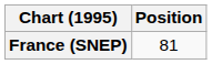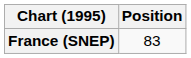 <table class="wikitable plainrowheaders" style="text-align:center">
 <tr>
 <th>Chart (1995)</th>
 <th>Position</th>
 </tr>
 <tr>
 <th scope="row">France (SNEP)</th>
-<td>81</td>
+<td>83</td>
 </tr>
 </table>
